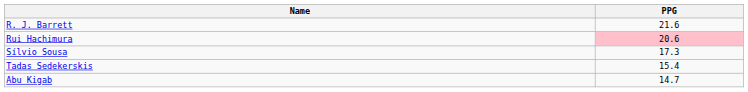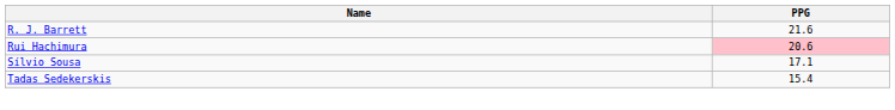 <table class=wikitable width="90%">
 <tr>
 <th width="80%">Name</th>
 <th width="20%">PPG</th>
 </tr>
 <tr>
 <td> <a href='#'>R. J. Barrett</a></td>
 <td align=center>21.6</td>
 </tr>
 <tr>
 <td> <a href='#'>Rui Hachimura</a></td>
 <td align=center style="background: pink;">20.6</td>
 </tr>
 <tr>
 <td> <a href='#'>Sílvio Sousa</a></td>
-<td align=center>17.3</td>
+<td align=center>17.1</td>
 </tr>
 <tr>
 <td> <a href='#'>Tadas Sedekerskis</a></td>
 <td align=center>15.4</td>
 </tr>
-<tr>
-<td> <a href='#'>Abu Kigab</a></td>
-<td align=center>14.7</td>
-</tr>
 </table>
